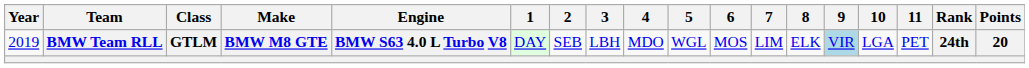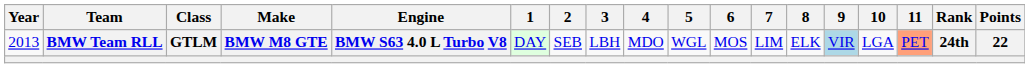 <table class="wikitable" style="text-align:center; font-size:85%">
 <tr>
 <th>Year</th>
 <th>Team</th>
 <th>Class</th>
 <th>Make</th>
 <th>Engine</th>
 <th>1</th>
 <th>2</th>
 <th>3</th>
 <th>4</th>
 <th>5</th>
 <th>6</th>
 <th>7</th>
 <th>8</th>
 <th>9</th>
 <th>10</th>
 <th>11</th>
 <th>Rank</th>
 <th>Points</th>
 </tr>
 <tr>
-<td><a href='#'>2019</a></td>
+<td><a href='#'>2013</a></td>
 <th nowrap><a href='#'>BMW Team RLL</a></th>
 <th>GTLM</th>
 <th nowrap><a href='#'>BMW M8 GTE</a></th>
 <th nowrap><a href='#'>BMW S63</a> 4.0 L <a href='#'>Turbo</a> <a href='#'>V8</a></th>
 <td style="background:#dfffdf;"><a href='#'>DAY</a><br></td>
 <td><a href='#'>SEB</a></td>
 <td><a href='#'>LBH</a></td>
 <td><a href='#'>MDO</a></td>
 <td><a href='#'>WGL</a></td>
 <td><a href='#'>MOS</a></td>
 <td><a href='#'>LIM</a></td>
 <td><a href='#'>ELK</a></td>
 <td style="background: lightblue;"><a href='#'>VIR</a></td>
 <td><a href='#'>LGA</a></td>
-<td><a href='#'>PET</a></td>
+<td style="background: lightsalmon;"><a href='#'>PET</a></td>
 <th>24th</th>
-<th>20</th>
+<th>22</th>
 </tr>
 <tr>
 <th colspan="18"></th>
 </tr>
 </table>
